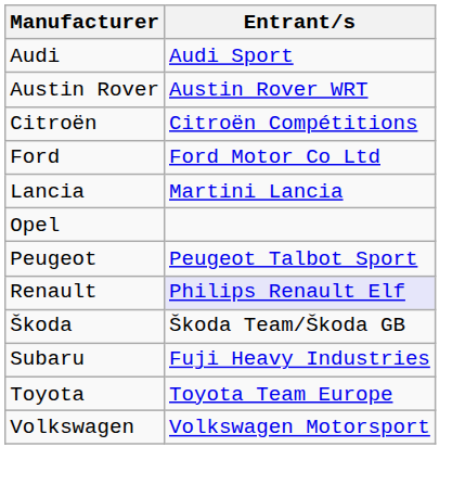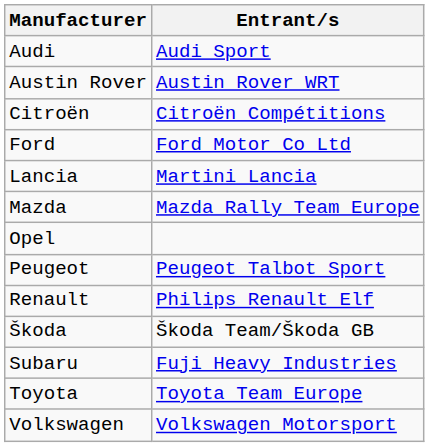 <table class="wikitable">
 <tr>
 <th>Manufacturer</th>
 <th>Entrant/s</th>
 </tr>
 <tr>
 <td>Audi</td>
 <td><a href='#'>Audi Sport</a></td>
 </tr>
 <tr>
 <td>Austin Rover</td>
 <td><a href='#'>Austin Rover WRT</a></td>
 </tr>
 <tr>
 <td>Citroën</td>
 <td><a href='#'>Citroën Compétitions</a></td>
 </tr>
 <tr>
 <td>Ford</td>
 <td><a href='#'>Ford Motor Co Ltd</a></td>
 </tr>
 <tr>
 <td>Lancia</td>
 <td><a href='#'>Martini Lancia</a></td>
 </tr>
 <tr>
+<td>Mazda</td>
+<td><a href='#'>Mazda Rally Team Europe</a></td>
+</tr>
+<tr>
 <td>Opel</td>
 <td></td>
 </tr>
 <tr>
 <td>Peugeot</td>
 <td><a href='#'>Peugeot Talbot Sport</a></td>
 </tr>
 <tr>
 <td>Renault</td>
-<td style="background: lavender;"><a href='#'>Philips Renault Elf</a></td>
+<td><a href='#'>Philips Renault Elf</a></td>
 </tr>
 <tr>
 <td>Škoda</td>
 <td>Škoda Team/Škoda GB</td>
 </tr>
 <tr>
 <td>Subaru</td>
 <td><a href='#'>Fuji Heavy Industries</a></td>
 </tr>
 <tr>
 <td>Toyota</td>
 <td><a href='#'>Toyota Team Europe</a></td>
 </tr>
 <tr>
 <td>Volkswagen</td>
 <td><a href='#'>Volkswagen Motorsport</a></td>
 </tr>
 </table>
